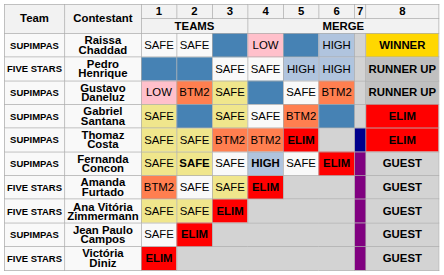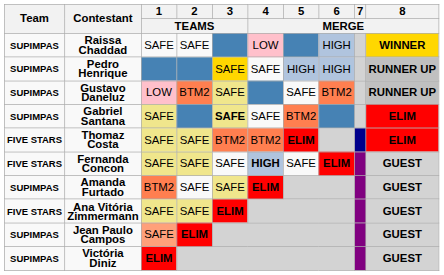 <table class="wikitable" style="text-align:center; line-height:13px;">
 <tr>
 <th rowspan=2>Team</th>
 <th rowspan=2>Contestant</th>
 <th>1</th>
 <th>2</th>
 <th>3</th>
 <th>4</th>
 <th>5</th>
 <th>6</th>
 <th>7</th>
 <th>8</th>
 </tr>
 <tr>
 <th colspan=3>TEAMS</th>
 <th colspan=6>MERGE</th>
 </tr>
 <tr>
 <td><small><strong>SUPIMPAS</strong></small></td>
 <td><strong>Raissa<br>Chaddad</strong></td>
 <td>SAFE</td>
 <td>SAFE</td>
 <td bgcolor=steelblue><strong></strong></td>
 <td bgcolor=pink>LOW</td>
 <td bgcolor=steelblue><strong></strong></td>
 <td bgcolor=lightsteelblue>HIGH</td>
 <td bgcolor=lightgray></td>
 <td bgcolor=gold><strong>WINNER</strong></td>
 </tr>
 <tr>
-<td><small><strong>FIVE STARS</strong></small></td>
+<td><small><strong>SUPIMPAS</strong></small></td>
 <td><strong>Pedro<br>Henrique</strong></td>
 <td bgcolor=steelblue><strong></strong></td>
 <td bgcolor=steelblue><strong></strong></td>
-<td>SAFE</td>
+<td style="background: gold;">SAFE</td>
 <td>SAFE</td>
 <td bgcolor=lightsteelblue>HIGH</td>
 <td bgcolor=lightsteelblue>HIGH</td>
 <td bgcolor=lightgray></td>
 <td bgcolor=silver><strong>RUNNER UP</strong></td>
 </tr>
 <tr>
 <td><small><strong>SUPIMPAS</strong></small></td>
 <td><strong>Gustavo<br>Daneluz</strong></td>
 <td bgcolor=pink>LOW</td>
 <td bgcolor=coral>BTM2</td>
 <td bgcolor=Khaki>SAFE</td>
 <td bgcolor=steelblue><strong></strong></td>
 <td>SAFE</td>
 <td bgcolor=coral>BTM2</td>
 <td bgcolor=lightgray></td>
 <td bgcolor=silver><strong>RUNNER UP</strong></td>
 </tr>
 <tr>
 <td><small><strong>SUPIMPAS</strong></small></td>
 <td><strong>Gabriel<br>Santana</strong></td>
 <td bgcolor=Khaki>SAFE</td>
 <td bgcolor=steelblue><strong></strong></td>
-<td bgcolor=Khaki>SAFE</td>
+<td bgcolor=Khaki><strong>SAFE</strong></td>
 <td>SAFE</td>
 <td bgcolor=coral>BTM2</td>
 <td bgcolor=steelblue><strong></strong></td>
 <td bgcolor=lightgray></td>
 <td bgcolor=red><strong>ELIM</strong></td>
 </tr>
 <tr>
-<td><small><strong>SUPIMPAS</strong></small></td>
+<td><small><strong>FIVE STARS</strong></small></td>
 <td><strong>Thomaz<br>Costa</strong></td>
 <td bgcolor=Khaki>SAFE</td>
 <td bgcolor=Khaki>SAFE</td>
 <td bgcolor=coral>BTM2</td>
 <td bgcolor=coral>BTM2</td>
 <td bgcolor=red><strong>ELIM</strong></td>
 <td bgcolor=lightgray></td>
 <td bgcolor=darkblue><strong></strong></td>
 <td bgcolor=red><strong>ELIM</strong></td>
 </tr>
 <tr>
-<td><small><strong>SUPIMPAS</strong></small></td>
+<td><small><strong>FIVE STARS</strong></small></td>
 <td><strong>Fernanda<br>Concon</strong></td>
 <td bgcolor=Khaki>SAFE</td>
-<td bgcolor=Khaki><strong>SAFE</strong></td>
+<td bgcolor=Khaki>SAFE</td>
 <td>SAFE</td>
 <td bgcolor=lightsteelblue><strong>HIGH</strong></td>
 <td>SAFE</td>
 <td bgcolor=red><strong>ELIM</strong></td>
 <td bgcolor=purple><strong></strong></td>
 <td colspan=2 bgcolor=lightgray><strong>GUEST</strong></td>
 </tr>
 <tr>
-<td><small><strong>FIVE STARS</strong></small></td>
+<td><small><strong>SUPIMPAS</strong></small></td>
 <td><strong>Amanda<br>Furtado</strong></td>
 <td bgcolor=coral>BTM2</td>
 <td>SAFE</td>
 <td bgcolor=Khaki>SAFE</td>
 <td bgcolor=red><strong>ELIM</strong></td>
 <td colspan=2 bgcolor=lightgray></td>
 <td bgcolor=purple><strong></strong></td>
 <td bgcolor=lightgray><strong>GUEST</strong></td>
 </tr>
 <tr>
 <td><small><strong>FIVE STARS</strong></small></td>
 <td><strong>Ana Vitória<br>Zimmermann</strong></td>
 <td bgcolor=Khaki>SAFE</td>
 <td bgcolor=Khaki>SAFE</td>
 <td bgcolor=red><strong>ELIM</strong></td>
 <td colspan=3 bgcolor=lightgray></td>
 <td bgcolor=purple><strong></strong></td>
 <td bgcolor=lightgray><strong>GUEST</strong></td>
 </tr>
 <tr>
 <td><small><strong>SUPIMPAS</strong></small></td>
 <td><strong>Jean Paulo<br>Campos</strong></td>
-<td>SAFE</td>
+<td style="background: lightsalmon;">SAFE</td>
 <td bgcolor=red><strong>ELIM</strong></td>
 <td colspan=4 bgcolor=lightgray></td>
 <td bgcolor=purple><strong></strong></td>
 <td bgcolor=lightgray><strong>GUEST</strong></td>
 </tr>
 <tr>
-<td><small><strong>FIVE STARS</strong></small></td>
+<td><small><strong>SUPIMPAS</strong></small></td>
 <td><strong>Victória<br>Diniz</strong></td>
 <td bgcolor=red><strong>ELIM</strong></td>
 <td colspan=5 bgcolor=lightgray></td>
 <td bgcolor=purple><strong></strong></td>
 <td bgcolor=lightgray><strong>GUEST</strong></td>
 </tr>
 </table>
